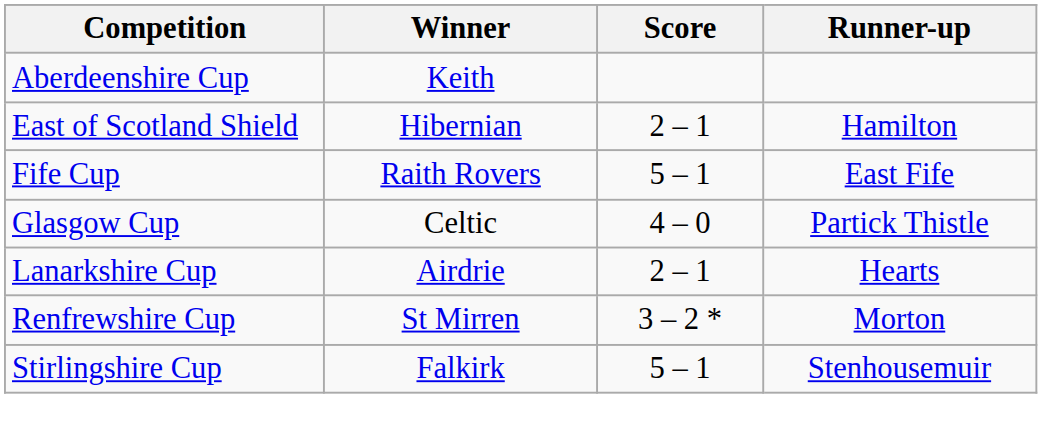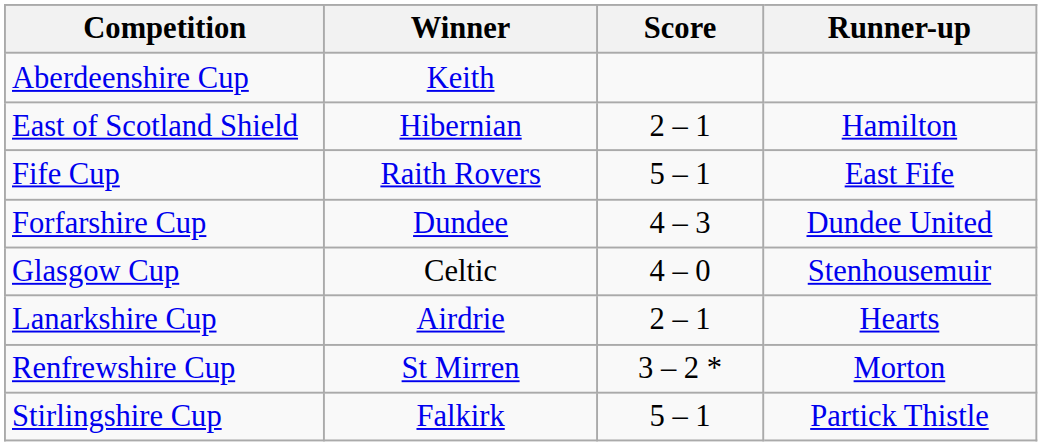 <table class="wikitable" style="text-align: center;">
 <tr>
 <th width=160>Competition</th>
 <th width=135>Winner</th>
 <th width=80>Score</th>
 <th width=135>Runner-up</th>
 </tr>
 <tr>
 <td align=left><a href='#'>Aberdeenshire Cup</a></td>
 <td><a href='#'>Keith</a></td>
 <td></td>
 <td></td>
 </tr>
 <tr>
 <td align=left><a href='#'>East of Scotland Shield</a></td>
 <td><a href='#'>Hibernian</a></td>
 <td>2 – 1</td>
 <td><a href='#'>Hamilton</a></td>
 </tr>
 <tr>
 <td align=left><a href='#'>Fife Cup</a></td>
 <td><a href='#'>Raith Rovers</a></td>
 <td>5 – 1</td>
 <td><a href='#'>East Fife</a></td>
 </tr>
 <tr>
+<td align=left><a href='#'>Forfarshire Cup</a></td>
+<td><a href='#'>Dundee</a></td>
+<td>4 – 3</td>
+<td><a href='#'>Dundee United</a></td>
+</tr>
+<tr>
 <td align=left><a href='#'>Glasgow Cup</a></td>
 <td>Celtic</td>
 <td>4 – 0</td>
-<td><a href='#'>Partick Thistle</a></td>
+<td><a href='#'>Stenhousemuir</a></td>
 </tr>
 <tr>
 <td align=left><a href='#'>Lanarkshire Cup</a></td>
 <td><a href='#'>Airdrie</a></td>
 <td>2 – 1</td>
 <td><a href='#'>Hearts</a></td>
 </tr>
 <tr>
 <td align=left><a href='#'>Renfrewshire Cup</a></td>
 <td><a href='#'>St Mirren</a></td>
 <td>3 – 2 *</td>
 <td><a href='#'>Morton</a></td>
 </tr>
 <tr>
 <td align=left><a href='#'>Stirlingshire Cup</a></td>
 <td><a href='#'>Falkirk</a></td>
 <td>5 – 1</td>
-<td><a href='#'>Stenhousemuir</a></td>
+<td><a href='#'>Partick Thistle</a></td>
 </tr>
 </table>
